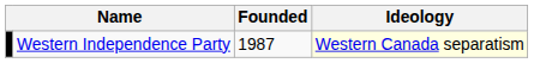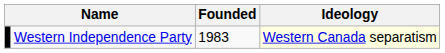 <table class="wikitable">
 <tr>
 <th colspan=2>Name</th>
 <th>Founded</th>
 <th>Ideology</th>
 </tr>
 <tr>
 <td bgcolor=#000000></td>
 <td><a href='#'>Western Independence Party</a></td>
-<td>1987</td>
+<td>1983</td>
 <td style="background: lightyellow;"><a href='#'>Western Canada</a> separatism</td>
 </tr>
 </table>
